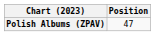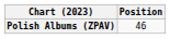 <table class="wikitable sortable plainrowheaders" style="text-align:center">
 <tr>
 <th scope="col">Chart (2023)</th>
 <th scope="col">Position</th>
 </tr>
 <tr>
 <th scope="row">Polish Albums (ZPAV)</th>
-<td>47</td>
+<td>46</td>
 </tr>
 </table>
